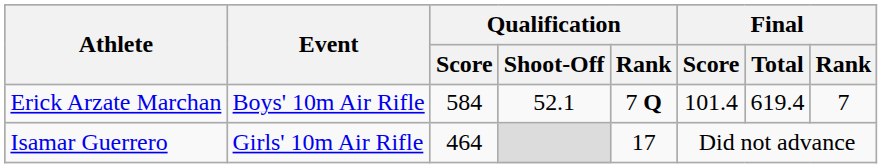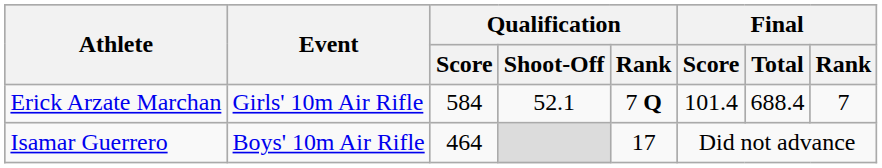 <table class="wikitable" style="font-size:90%">
 <tr>
 <th rowspan="2">Athlete</th>
 <th rowspan="2">Event</th>
 <th colspan="3">Qualification</th>
 <th colspan="3">Final</th>
 </tr>
 <tr>
 <th>Score</th>
 <th>Shoot-Off</th>
 <th>Rank</th>
 <th>Score</th>
 <th>Total</th>
 <th>Rank</th>
 </tr>
 <tr>
 <td><a href='#'>Erick Arzate Marchan</a></td>
-<td><a href='#'>Boys' 10m Air Rifle</a></td>
+<td><a href='#'>Girls' 10m Air Rifle</a></td>
 <td align=center>584</td>
 <td align=center>52.1</td>
 <td align=center>7 <strong>Q</strong></td>
 <td align=center>101.4</td>
-<td align=center>619.4</td>
+<td align=center>688.4</td>
 <td align=center>7</td>
 </tr>
 <tr>
 <td><a href='#'>Isamar Guerrero</a></td>
-<td><a href='#'>Girls' 10m Air Rifle</a></td>
+<td><a href='#'>Boys' 10m Air Rifle</a></td>
 <td align=center>464</td>
 <td bgcolor=#DCDCDC></td>
 <td align=center>17</td>
 <td colspan=3 align=center>Did not advance</td>
 </tr>
 </table>
